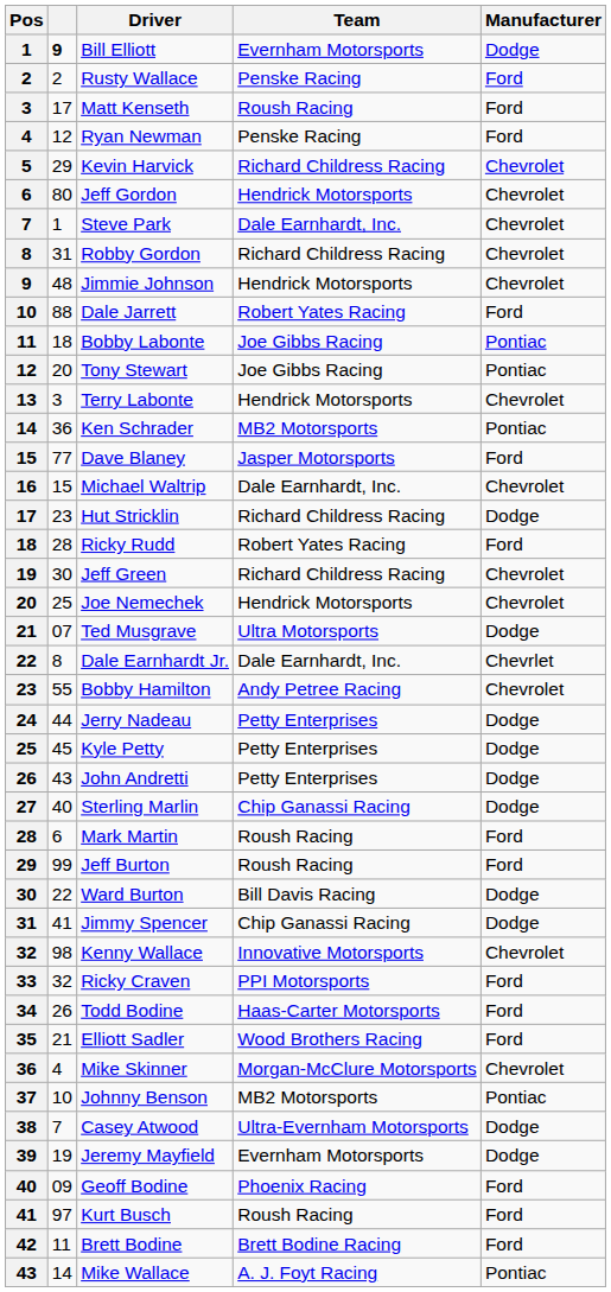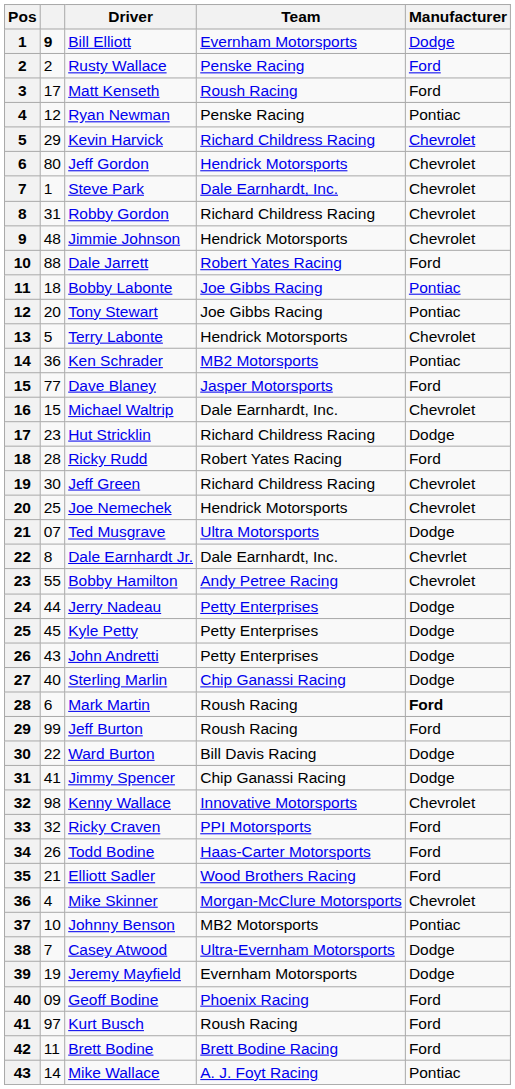 <table class="wikitable" style="font-size:95%">
 <tr>
 <th>Pos</th>
 <th></th>
 <th>Driver</th>
 <th>Team</th>
 <th>Manufacturer</th>
 </tr>
 <tr>
 <th>1</th>
 <td><strong>9</strong></td>
 <td><a href='#'>Bill Elliott</a></td>
 <td><a href='#'>Evernham Motorsports</a></td>
 <td><a href='#'>Dodge</a></td>
 </tr>
 <tr>
 <th>2</th>
 <td>2</td>
 <td><a href='#'>Rusty Wallace</a></td>
 <td><a href='#'>Penske Racing</a></td>
 <td><a href='#'>Ford</a></td>
 </tr>
 <tr>
 <th>3</th>
 <td>17</td>
 <td><a href='#'>Matt Kenseth</a></td>
 <td><a href='#'>Roush Racing</a></td>
 <td>Ford</td>
 </tr>
 <tr>
 <th>4</th>
 <td>12</td>
 <td><a href='#'>Ryan Newman</a></td>
 <td>Penske Racing</td>
-<td>Ford</td>
+<td>Pontiac</td>
 </tr>
 <tr>
 <th>5</th>
 <td>29</td>
 <td><a href='#'>Kevin Harvick</a></td>
 <td><a href='#'>Richard Childress Racing</a></td>
 <td><a href='#'>Chevrolet</a></td>
 </tr>
 <tr>
 <th>6</th>
 <td>80</td>
 <td><a href='#'>Jeff Gordon</a></td>
 <td><a href='#'>Hendrick Motorsports</a></td>
 <td>Chevrolet</td>
 </tr>
 <tr>
 <th>7</th>
 <td>1</td>
 <td><a href='#'>Steve Park</a></td>
 <td><a href='#'>Dale Earnhardt, Inc.</a></td>
 <td>Chevrolet</td>
 </tr>
 <tr>
 <th>8</th>
 <td>31</td>
 <td><a href='#'>Robby Gordon</a></td>
 <td>Richard Childress Racing</td>
 <td>Chevrolet</td>
 </tr>
 <tr>
 <th>9</th>
 <td>48</td>
 <td><a href='#'>Jimmie Johnson</a></td>
 <td>Hendrick Motorsports</td>
 <td>Chevrolet</td>
 </tr>
 <tr>
 <th>10</th>
 <td>88</td>
 <td><a href='#'>Dale Jarrett</a></td>
 <td><a href='#'>Robert Yates Racing</a></td>
 <td>Ford</td>
 </tr>
 <tr>
 <th>11</th>
 <td>18</td>
 <td><a href='#'>Bobby Labonte</a></td>
 <td><a href='#'>Joe Gibbs Racing</a></td>
 <td><a href='#'>Pontiac</a></td>
 </tr>
 <tr>
 <th>12</th>
 <td>20</td>
 <td><a href='#'>Tony Stewart</a></td>
 <td>Joe Gibbs Racing</td>
 <td>Pontiac</td>
 </tr>
 <tr>
 <th>13</th>
-<td>3</td>
+<td>5</td>
 <td><a href='#'>Terry Labonte</a></td>
 <td>Hendrick Motorsports</td>
 <td>Chevrolet</td>
 </tr>
 <tr>
 <th>14</th>
 <td>36</td>
 <td><a href='#'>Ken Schrader</a></td>
 <td><a href='#'>MB2 Motorsports</a></td>
 <td>Pontiac</td>
 </tr>
 <tr>
 <th>15</th>
 <td>77</td>
 <td><a href='#'>Dave Blaney</a></td>
 <td><a href='#'>Jasper Motorsports</a></td>
 <td>Ford</td>
 </tr>
 <tr>
 <th>16</th>
 <td>15</td>
 <td><a href='#'>Michael Waltrip</a></td>
 <td>Dale Earnhardt, Inc.</td>
 <td>Chevrolet</td>
 </tr>
 <tr>
 <th>17</th>
 <td>23</td>
 <td><a href='#'>Hut Stricklin</a></td>
 <td>Richard Childress Racing</td>
 <td>Dodge</td>
 </tr>
 <tr>
 <th>18</th>
 <td>28</td>
 <td><a href='#'>Ricky Rudd</a></td>
 <td>Robert Yates Racing</td>
 <td>Ford</td>
 </tr>
 <tr>
 <th>19</th>
 <td>30</td>
 <td><a href='#'>Jeff Green</a></td>
 <td>Richard Childress Racing</td>
 <td>Chevrolet</td>
 </tr>
 <tr>
 <th>20</th>
 <td>25</td>
 <td><a href='#'>Joe Nemechek</a></td>
 <td>Hendrick Motorsports</td>
 <td>Chevrolet</td>
 </tr>
 <tr>
 <th>21</th>
 <td>07</td>
 <td><a href='#'>Ted Musgrave</a></td>
 <td><a href='#'>Ultra Motorsports</a></td>
 <td>Dodge</td>
 </tr>
 <tr>
 <th>22</th>
 <td>8</td>
 <td><a href='#'>Dale Earnhardt Jr.</a></td>
 <td>Dale Earnhardt, Inc.</td>
 <td>Chevrlet</td>
 </tr>
 <tr>
 <th>23</th>
 <td>55</td>
 <td><a href='#'>Bobby Hamilton</a></td>
 <td><a href='#'>Andy Petree Racing</a></td>
 <td>Chevrolet</td>
 </tr>
 <tr>
 <th>24</th>
 <td>44</td>
 <td><a href='#'>Jerry Nadeau</a></td>
 <td><a href='#'>Petty Enterprises</a></td>
 <td>Dodge</td>
 </tr>
 <tr>
 <th>25</th>
 <td>45</td>
 <td><a href='#'>Kyle Petty</a></td>
 <td>Petty Enterprises</td>
 <td>Dodge</td>
 </tr>
 <tr>
 <th>26</th>
 <td>43</td>
 <td><a href='#'>John Andretti</a></td>
 <td>Petty Enterprises</td>
 <td>Dodge</td>
 </tr>
 <tr>
 <th>27</th>
 <td>40</td>
 <td><a href='#'>Sterling Marlin</a></td>
 <td><a href='#'>Chip Ganassi Racing</a></td>
 <td>Dodge</td>
 </tr>
 <tr>
 <th>28</th>
 <td>6</td>
 <td><a href='#'>Mark Martin</a></td>
 <td>Roush Racing</td>
-<td>Ford</td>
+<td><strong>Ford</strong></td>
 </tr>
 <tr>
 <th>29</th>
 <td>99</td>
 <td><a href='#'>Jeff Burton</a></td>
 <td>Roush Racing</td>
 <td>Ford</td>
 </tr>
 <tr>
 <th>30</th>
 <td>22</td>
 <td><a href='#'>Ward Burton</a></td>
 <td>Bill Davis Racing</td>
 <td>Dodge</td>
 </tr>
 <tr>
 <th>31</th>
 <td>41</td>
 <td><a href='#'>Jimmy Spencer</a></td>
 <td>Chip Ganassi Racing</td>
 <td>Dodge</td>
 </tr>
 <tr>
 <th>32</th>
 <td>98</td>
 <td><a href='#'>Kenny Wallace</a></td>
 <td><a href='#'>Innovative Motorsports</a></td>
 <td>Chevrolet</td>
 </tr>
 <tr>
 <th>33</th>
 <td>32</td>
 <td><a href='#'>Ricky Craven</a></td>
 <td><a href='#'>PPI Motorsports</a></td>
 <td>Ford</td>
 </tr>
 <tr>
 <th>34</th>
 <td>26</td>
 <td><a href='#'>Todd Bodine</a></td>
 <td><a href='#'>Haas-Carter Motorsports</a></td>
 <td>Ford</td>
 </tr>
 <tr>
 <th>35</th>
 <td>21</td>
 <td><a href='#'>Elliott Sadler</a></td>
 <td><a href='#'>Wood Brothers Racing</a></td>
 <td>Ford</td>
 </tr>
 <tr>
 <th>36</th>
 <td>4</td>
 <td><a href='#'>Mike Skinner</a></td>
 <td><a href='#'>Morgan-McClure Motorsports</a></td>
 <td>Chevrolet</td>
 </tr>
 <tr>
 <th>37</th>
 <td>10</td>
 <td><a href='#'>Johnny Benson</a></td>
 <td>MB2 Motorsports</td>
 <td>Pontiac</td>
 </tr>
 <tr>
 <th>38</th>
 <td>7</td>
 <td><a href='#'>Casey Atwood</a></td>
 <td><a href='#'>Ultra-Evernham Motorsports</a></td>
 <td>Dodge</td>
 </tr>
 <tr>
 <th>39</th>
 <td>19</td>
 <td><a href='#'>Jeremy Mayfield</a></td>
 <td>Evernham Motorsports</td>
 <td>Dodge</td>
 </tr>
 <tr>
 <th>40</th>
 <td>09</td>
 <td><a href='#'>Geoff Bodine</a></td>
 <td><a href='#'>Phoenix Racing</a></td>
 <td>Ford</td>
 </tr>
 <tr>
 <th>41</th>
 <td>97</td>
 <td><a href='#'>Kurt Busch</a></td>
 <td>Roush Racing</td>
 <td>Ford</td>
 </tr>
 <tr>
 <th>42</th>
 <td>11</td>
 <td><a href='#'>Brett Bodine</a></td>
 <td><a href='#'>Brett Bodine Racing</a></td>
 <td>Ford</td>
 </tr>
 <tr>
 <th>43</th>
 <td>14</td>
 <td><a href='#'>Mike Wallace</a></td>
 <td><a href='#'>A. J. Foyt Racing</a></td>
 <td>Pontiac</td>
 </tr>
 <tr>
 </tr>
 </table>
